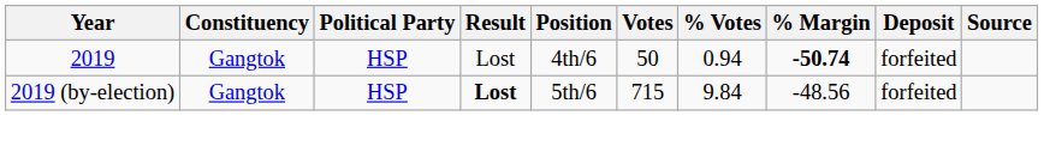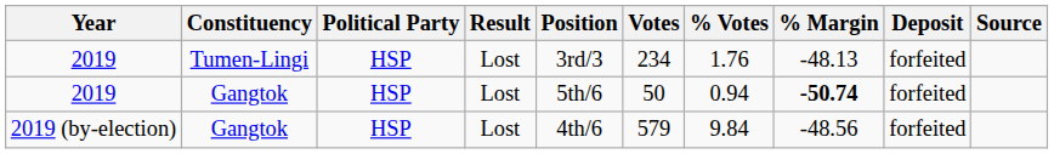 <table class="wikitable sortable" style="text-align:center;">
 <tr>
 <th>Year</th>
 <th>Constituency</th>
 <th>Political Party</th>
 <th>Result</th>
 <th>Position</th>
 <th>Votes</th>
 <th>% Votes</th>
 <th>% Margin</th>
 <th>Deposit</th>
 <th>Source</th>
 </tr>
 <tr>
 <td><a href='#'>2019</a></td>
+<td><a href='#'>Tumen-Lingi</a></td>
+<td><a href='#'>HSP</a></td>
+<td>Lost</td>
+<td>3rd/3</td>
+<td>234</td>
+<td>1.76</td>
+<td>-48.13</td>
+<td>forfeited</td>
+<td></td>
+</tr>
+<tr>
+<td><a href='#'>2019</a></td>
 <td><a href='#'>Gangtok</a></td>
 <td><a href='#'>HSP</a></td>
 <td>Lost</td>
-<td>4th/6</td>
+<td>5th/6</td>
 <td>50</td>
 <td>0.94</td>
 <td><strong>-50.74</strong></td>
 <td>forfeited</td>
 <td></td>
 </tr>
 <tr>
 <td><a href='#'>2019</a> (by-election)</td>
 <td><a href='#'>Gangtok</a></td>
 <td><a href='#'>HSP</a></td>
-<td><strong>Lost</strong></td>
-<td>5th/6</td>
-<td>715</td>
+<td>Lost</td>
+<td>4th/6</td>
+<td>579</td>
 <td>9.84</td>
 <td>-48.56</td>
 <td>forfeited</td>
 <td></td>
 </tr>
 </table>
